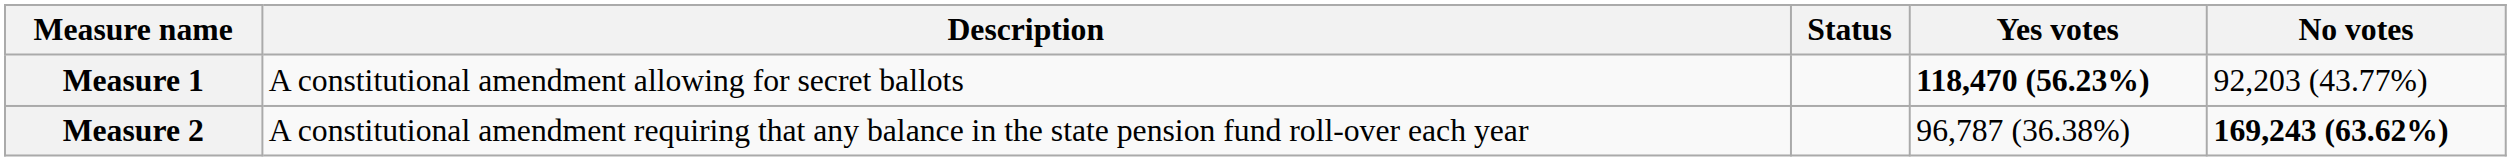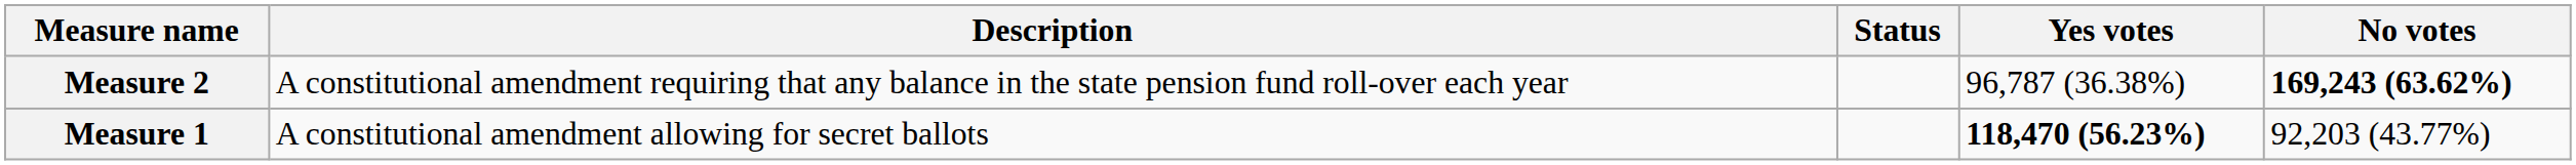 <table class="wikitable sortable plainrowheaders" style="width:100%">
 <tr>
 <th scope="col">Measure name</th>
 <th class="unsortable" scope="col">Description</th>
 <th scope="col">Status</th>
 <th scope="col">Yes votes</th>
 <th scope="col">No votes</th>
 </tr>
 <tr>
+<th scope="row">Measure 2</th>
+<td>A constitutional amendment requiring that any balance in the state pension fund roll-over each year</td>
+<td></td>
+<td>96,787 (36.38%)</td>
+<td><strong>169,243 (63.62%)</strong></td>
+</tr>
+<tr>
 <th scope="row">Measure 1</th>
 <td>A constitutional amendment allowing for secret ballots</td>
 <td></td>
 <td><strong>118,470 (56.23%)</strong></td>
 <td>92,203 (43.77%)</td>
 </tr>
-<tr>
-<th scope="row">Measure 2</th>
-<td>A constitutional amendment requiring that any balance in the state pension fund roll-over each year</td>
-<td></td>
-<td>96,787 (36.38%)</td>
-<td><strong>169,243 (63.62%)</strong></td>
-</tr>
 </table>
